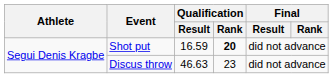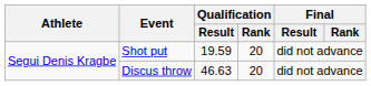 <table class=wikitable style="font-size:90%">
 <tr>
 <th rowspan="2">Athlete</th>
 <th rowspan="2">Event</th>
 <th colspan="2">Qualification</th>
 <th colspan="2">Final</th>
 </tr>
 <tr style="font-size:95%">
 <th>Result</th>
 <th>Rank</th>
 <th>Result</th>
 <th>Rank</th>
 </tr>
 <tr align=center>
 <td align=left rowspan=2><a href='#'>Segui Denis Kragbe</a></td>
 <td align=left><a href='#'>Shot put</a></td>
-<td>16.59</td>
-<td><strong>20</strong></td>
+<td>19.59</td>
+<td>20</td>
 <td colspan=2>did not advance</td>
 </tr>
 <tr align=center>
 <td align=left><a href='#'>Discus throw</a></td>
 <td>46.63</td>
-<td>23</td>
+<td>20</td>
 <td colspan=2>did not advance</td>
 </tr>
 </table>
